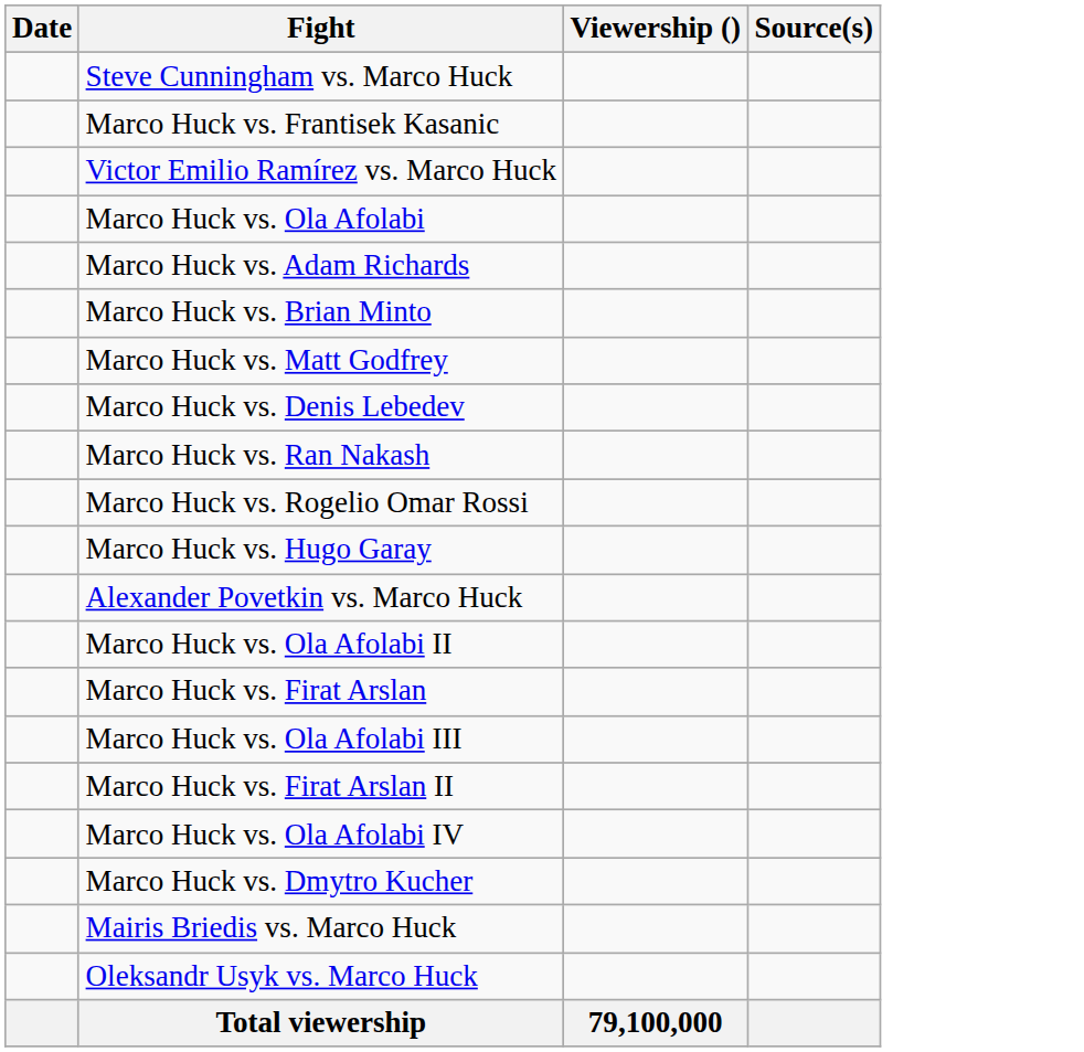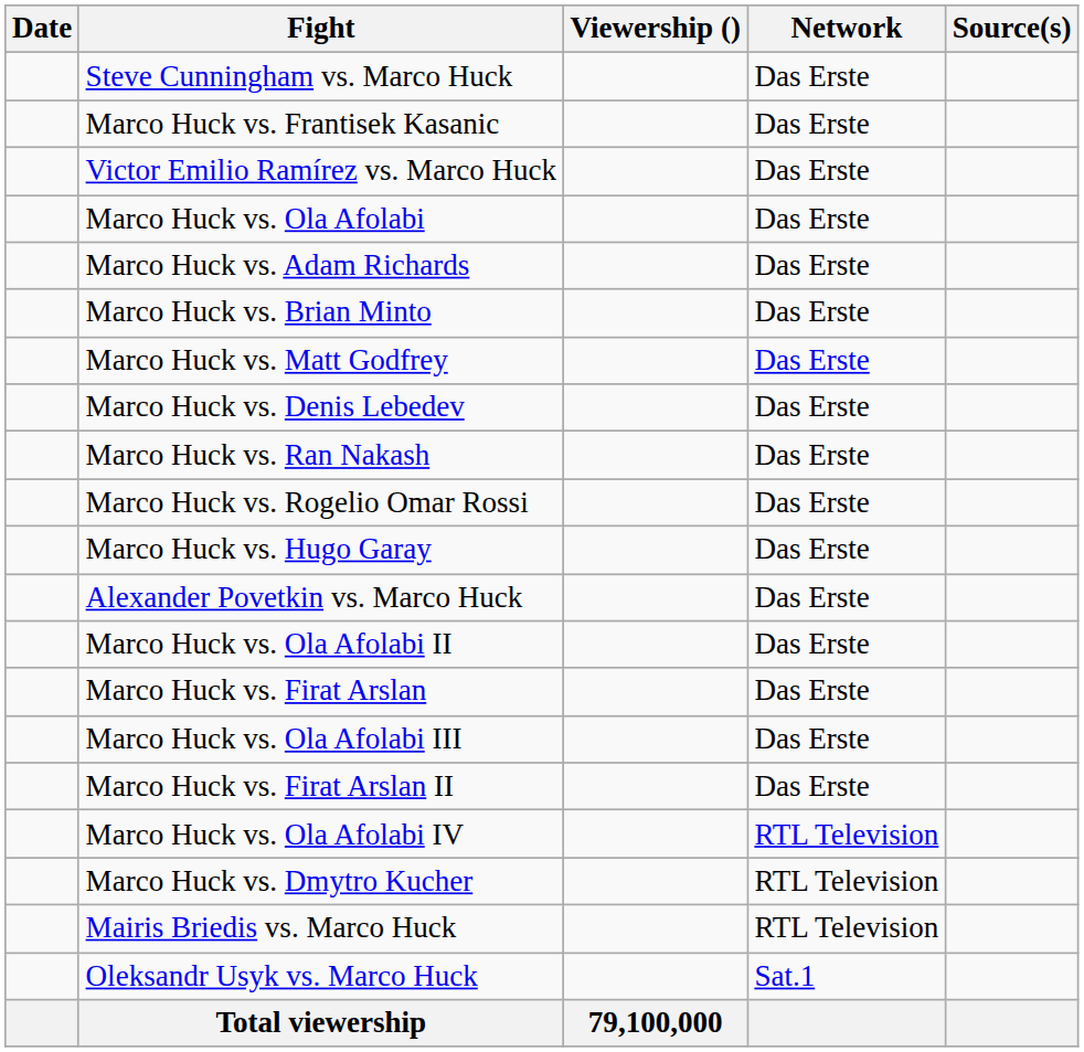 <table class="wikitable sortable">
 <tr>
 <th>Date</th>
 <th>Fight</th>
 <th>Viewership ()</th>
+<th>Network</th>
 <th>Source(s)</th>
 </tr>
 <tr>
 <td></td>
 <td><a href='#'>Steve Cunningham</a> vs. Marco Huck</td>
 <td></td>
+<td>Das Erste</td>
 <td></td>
 </tr>
 <tr>
 <td></td>
 <td>Marco Huck vs. Frantisek Kasanic</td>
 <td></td>
+<td>Das Erste</td>
 <td></td>
 </tr>
 <tr>
 <td></td>
 <td><a href='#'>Victor Emilio Ramírez</a> vs. Marco Huck</td>
 <td></td>
+<td>Das Erste</td>
 <td></td>
 </tr>
 <tr>
 <td></td>
 <td>Marco Huck vs. <a href='#'>Ola Afolabi</a></td>
 <td></td>
+<td>Das Erste</td>
 <td></td>
 </tr>
 <tr>
 <td></td>
 <td>Marco Huck vs. <a href='#'>Adam Richards</a></td>
 <td></td>
+<td>Das Erste</td>
 <td></td>
 </tr>
 <tr>
 <td></td>
 <td>Marco Huck vs. <a href='#'>Brian Minto</a></td>
 <td></td>
+<td>Das Erste</td>
 <td></td>
 </tr>
 <tr>
 <td></td>
 <td>Marco Huck vs. <a href='#'>Matt Godfrey</a></td>
 <td></td>
+<td><a href='#'>Das Erste</a></td>
 <td></td>
 </tr>
 <tr>
 <td></td>
 <td>Marco Huck vs. <a href='#'>Denis Lebedev</a></td>
 <td></td>
+<td>Das Erste</td>
 <td></td>
 </tr>
 <tr>
 <td></td>
 <td>Marco Huck vs. <a href='#'>Ran Nakash</a></td>
 <td></td>
+<td>Das Erste</td>
 <td></td>
 </tr>
 <tr>
 <td></td>
 <td>Marco Huck vs. Rogelio Omar Rossi</td>
 <td></td>
+<td>Das Erste</td>
 <td></td>
 </tr>
 <tr>
 <td></td>
 <td>Marco Huck vs. <a href='#'>Hugo Garay</a></td>
 <td></td>
+<td>Das Erste</td>
 <td></td>
 </tr>
 <tr>
 <td></td>
 <td><a href='#'>Alexander Povetkin</a> vs. Marco Huck</td>
 <td></td>
+<td>Das Erste</td>
 <td></td>
 </tr>
 <tr>
 <td></td>
 <td>Marco Huck vs. <a href='#'>Ola Afolabi</a> II</td>
 <td></td>
+<td>Das Erste</td>
 <td></td>
 </tr>
 <tr>
 <td></td>
 <td>Marco Huck vs. <a href='#'>Firat Arslan</a></td>
 <td></td>
+<td>Das Erste</td>
 <td></td>
 </tr>
 <tr>
 <td></td>
 <td>Marco Huck vs. <a href='#'>Ola Afolabi</a> III</td>
 <td></td>
+<td>Das Erste</td>
 <td></td>
 </tr>
 <tr>
 <td></td>
 <td>Marco Huck vs. <a href='#'>Firat Arslan</a> II</td>
 <td></td>
+<td>Das Erste</td>
 <td></td>
 </tr>
 <tr>
 <td></td>
 <td>Marco Huck vs. <a href='#'>Ola Afolabi</a> IV</td>
 <td></td>
+<td><a href='#'>RTL Television</a></td>
 <td></td>
 </tr>
 <tr>
 <td></td>
 <td>Marco Huck vs. <a href='#'>Dmytro Kucher</a></td>
 <td></td>
+<td>RTL Television</td>
 <td></td>
 </tr>
 <tr>
 <td></td>
 <td><a href='#'>Mairis Briedis</a> vs. Marco Huck</td>
 <td></td>
+<td>RTL Television</td>
 <td></td>
 </tr>
 <tr>
 <td></td>
 <td><a href='#'>Oleksandr Usyk vs. Marco Huck</a></td>
 <td></td>
+<td><a href='#'>Sat.1</a></td>
 <td></td>
 </tr>
 <tr>
 <th></th>
 <th>Total viewership</th>
 <th>79,100,000</th>
 <th></th>
+<th></th>
 </tr>
 </table>
